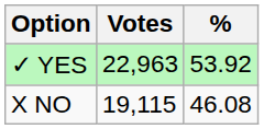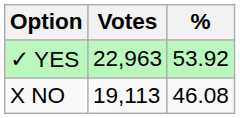 <table class="wikitable">
 <tr>
 <th>Option</th>
 <th>Votes</th>
 <th>%</th>
 </tr>
 <tr>
 <td style=background:#bbf8be>✓ YES</td>
 <td style=background:#bbf8be>22,963</td>
 <td style=background:#bbf8be>53.92</td>
 </tr>
 <tr>
 <td>X NO</td>
-<td>19,115</td>
+<td>19,113</td>
 <td>46.08</td>
 </tr>
 </table>
